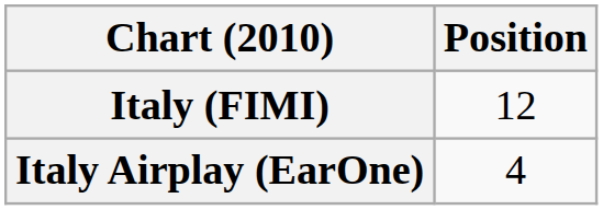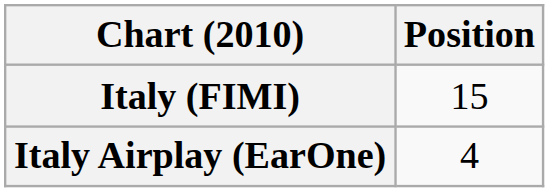 <table class="wikitable sortable plainrowheaders" style="text-align:center;">
 <tr>
 <th>Chart (2010)</th>
 <th>Position</th>
 </tr>
 <tr>
 <th scope="row">Italy (FIMI)</th>
-<td>12</td>
+<td>15</td>
 </tr>
 <tr>
 <th scope="row">Italy Airplay (EarOne)</th>
 <td>4</td>
 </tr>
 </table>
